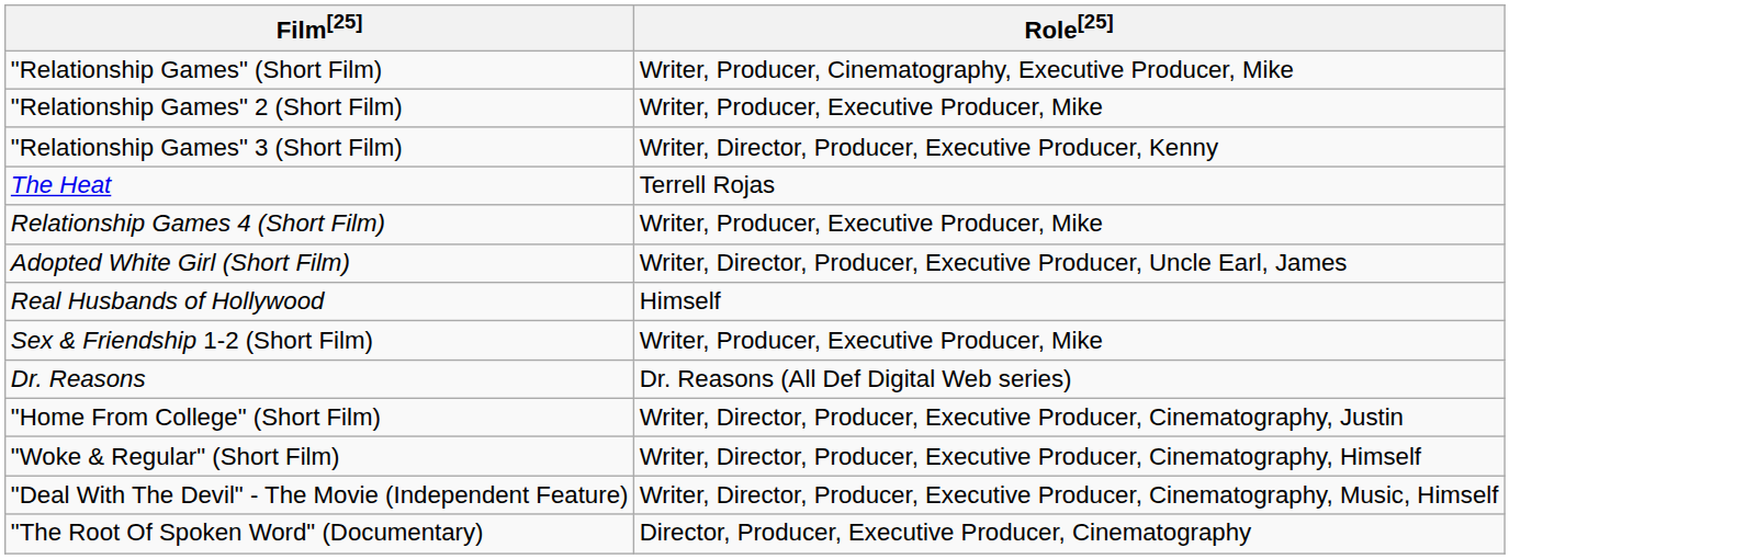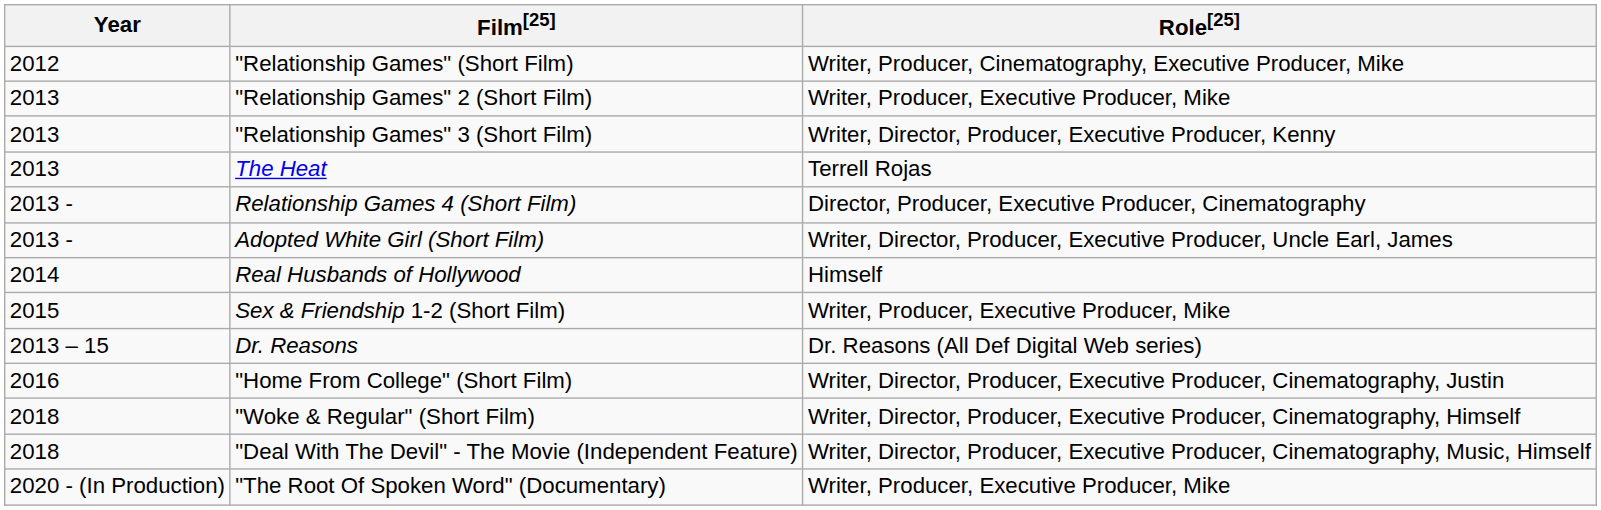 <table class="wikitable sortable jquery-tablesorter">
 <tr>
+<th>Year</th>
 <th>Film<sup>[25]</sup></th>
 <th>Role<sup>[25]</sup></th>
 </tr>
 <tr>
+<td>2012</td>
 <td>"Relationship Games" (Short Film)</td>
 <td>Writer, Producer, Cinematography, Executive Producer, Mike</td>
 </tr>
 <tr>
+<td>2013</td>
 <td>"Relationship Games" 2 (Short Film)</td>
 <td>Writer, Producer, Executive Producer, Mike</td>
 </tr>
 <tr>
+<td>2013</td>
 <td>"Relationship Games" 3 (Short Film)</td>
 <td>Writer, Director, Producer, Executive Producer, Kenny</td>
 </tr>
 <tr>
+<td>2013</td>
 <td><em><a href='#'>The Heat</a></em></td>
 <td>Terrell Rojas</td>
 </tr>
 <tr>
+<td>2013 -</td>
 <td><em>Relationship Games 4 (Short Film)</em></td>
-<td>Writer, Producer, Executive Producer, Mike</td>
+<td>Director, Producer, Executive Producer, Cinematography</td>
 </tr>
 <tr>
+<td>2013 -</td>
 <td><em>Adopted White Girl (Short Film)</em></td>
 <td>Writer, Director, Producer, Executive Producer, Uncle Earl, James</td>
 </tr>
 <tr>
+<td>2014</td>
 <td><em>Real Husbands of Hollywood</em></td>
 <td>Himself</td>
 </tr>
 <tr>
+<td>2015</td>
 <td><em>Sex & Friendship</em> 1-2 (Short Film)</td>
 <td>Writer, Producer, Executive Producer, Mike</td>
 </tr>
 <tr>
+<td>2013 – 15</td>
 <td><em>Dr. Reasons</em></td>
 <td>Dr. Reasons (All Def Digital Web series)</td>
 </tr>
 <tr>
+<td>2016</td>
 <td>"Home From College" (Short Film)</td>
 <td>Writer, Director, Producer, Executive Producer, Cinematography, Justin</td>
 </tr>
 <tr>
+<td>2018</td>
 <td>"Woke & Regular" (Short Film)</td>
 <td>Writer, Director, Producer, Executive Producer, Cinematography, Himself</td>
 </tr>
 <tr>
+<td>2018</td>
 <td>"Deal With The Devil" - The Movie (Independent Feature)</td>
 <td>Writer, Director, Producer, Executive Producer, Cinematography, Music, Himself</td>
 </tr>
 <tr>
+<td>2020 - (In Production)</td>
 <td>"The Root Of Spoken Word" (Documentary)</td>
-<td>Director, Producer, Executive Producer, Cinematography</td>
+<td>Writer, Producer, Executive Producer, Mike</td>
 </tr>
 </table>
